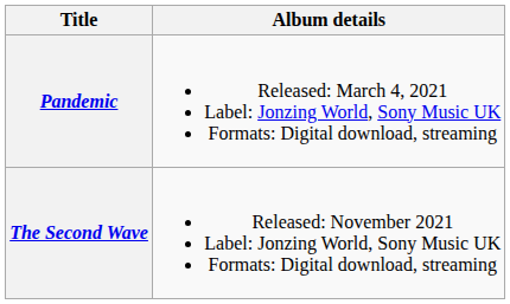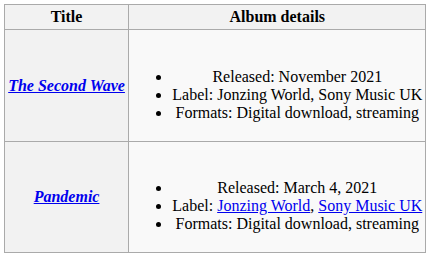 <table class="wikitable plainrowheaders" style="text-align:center;">
 <tr>
 <th rowspan="1" scope="col">Title</th>
 <th rowspan="1" scope="col">Album details</th>
 </tr>
 <tr>
 </tr>
 <tr>
+<th scope="row"><em><a href='#'>The Second Wave</a></em></th>
+<td><br><ul><li>Released: November 2021</li><li>Label: Jonzing World, Sony Music UK</li><li>Formats: Digital download, streaming</li></ul></td>
+</tr>
+<tr>
 <th scope="row"><a href='#'><em>Pandemic</em></a></th>
 <td><br><ul><li>Released: March 4, 2021</li><li>Label: <a href='#'>Jonzing World</a>, <a href='#'>Sony Music UK</a></li><li>Formats: Digital download, streaming</li></ul></td>
 </tr>
-<tr>
-<th scope="row"><em><a href='#'>The Second Wave</a></em></th>
-<td><br><ul><li>Released: November 2021</li><li>Label: Jonzing World, Sony Music UK</li><li>Formats: Digital download, streaming</li></ul></td>
-</tr>
 </table>
